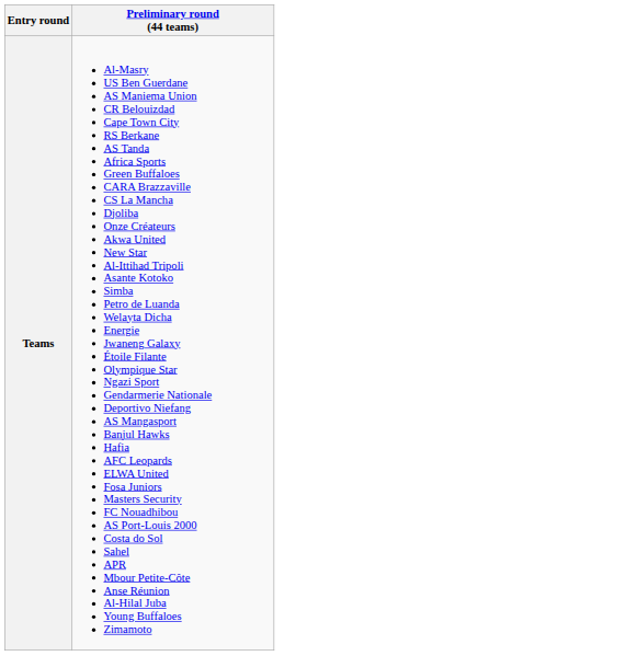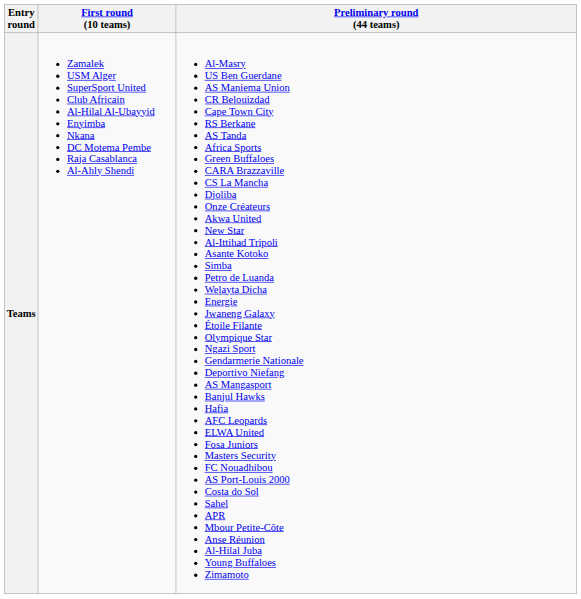 <table class="wikitable">
 <tr>
 <th>Entry round</th>
+<th width=25%><a href='#'>First round</a><br>(10 teams)</th>
 <th width=75%><a href='#'>Preliminary round</a><br>(44 teams)</th>
 </tr>
 <tr>
 <th>Teams</th>
+<td valign=top><br><ul><li> <a href='#'>Zamalek</a> </li><li> <a href='#'>USM Alger</a> </li><li> <a href='#'>SuperSport United</a> </li><li> <a href='#'>Club Africain</a> </li><li> <a href='#'>Al-Hilal Al-Ubayyid</a> </li><li> <a href='#'>Enyimba</a> </li><li> <a href='#'>Nkana</a> </li><li> <a href='#'>DC Motema Pembe</a></li><li> <a href='#'>Raja Casablanca</a></li><li> <a href='#'>Al-Ahly Shendi</a></li></ul></td>
 <td valign=top><br><ul><li> <a href='#'>Al-Masry</a></li><li> <a href='#'>US Ben Guerdane</a></li><li> <a href='#'>AS Maniema Union</a></li><li> <a href='#'>CR Belouizdad</a></li><li> <a href='#'>Cape Town City</a></li><li> <a href='#'>RS Berkane</a></li><li> <a href='#'>AS Tanda</a></li><li> <a href='#'>Africa Sports</a></li><li> <a href='#'>Green Buffaloes</a></li><li> <a href='#'>CARA Brazzaville</a></li><li> <a href='#'>CS La Mancha</a></li><li> <a href='#'>Djoliba</a></li><li> <a href='#'>Onze Créateurs</a></li><li> <a href='#'>Akwa United</a></li><li> <a href='#'>New Star</a></li><li> <a href='#'>Al-Ittihad Tripoli</a></li><li> <a href='#'>Asante Kotoko</a></li><li> <a href='#'>Simba</a></li><li> <a href='#'>Petro de Luanda</a></li><li> <a href='#'>Welayta Dicha</a></li><li> <a href='#'>Energie</a></li><li> <a href='#'>Jwaneng Galaxy</a></li><li> <a href='#'>Étoile Filante</a></li><li> <a href='#'>Olympique Star</a></li><li> <a href='#'>Ngazi Sport</a></li><li> <a href='#'>Gendarmerie Nationale</a></li><li> <a href='#'>Deportivo Niefang</a></li><li> <a href='#'>AS Mangasport</a></li><li> <a href='#'>Banjul Hawks</a></li><li> <a href='#'>Hafia</a></li><li> <a href='#'>AFC Leopards</a></li><li> <a href='#'>ELWA United</a></li><li> <a href='#'>Fosa Juniors</a></li><li> <a href='#'>Masters Security</a></li><li> <a href='#'>FC Nouadhibou</a></li><li> <a href='#'>AS Port-Louis 2000</a></li><li> <a href='#'>Costa do Sol</a></li><li> <a href='#'>Sahel</a></li><li> <a href='#'>APR</a></li><li> <a href='#'>Mbour Petite-Côte</a></li><li> <a href='#'>Anse Réunion</a></li><li> <a href='#'>Al-Hilal Juba</a></li><li> <a href='#'>Young Buffaloes</a></li><li> <a href='#'>Zimamoto</a></li></ul></td>
 </tr>
 </table>
